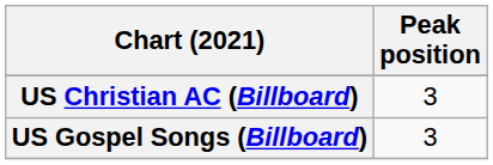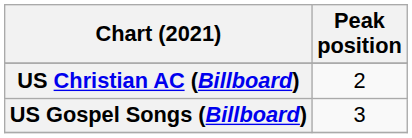 <table class="wikitable plainrowheaders" style="text-align:center">
 <tr>
 <th scope="col">Chart (2021)</th>
 <th scope="col">Peak<br>position</th>
 </tr>
 <tr>
 </tr>
 <tr>
 </tr>
 <tr>
 </tr>
 <tr>
 <th scope="row">US <a href='#'>Christian AC</a> (<em><a href='#'>Billboard</a></em>)</th>
-<td>3</td>
+<td>2</td>
 </tr>
 <tr>
 <th scope="row">US Gospel Songs (<a href='#'><em>Billboard</em></a>)</th>
 <td>3</td>
 </tr>
 <tr>
 </tr>
 </table>
